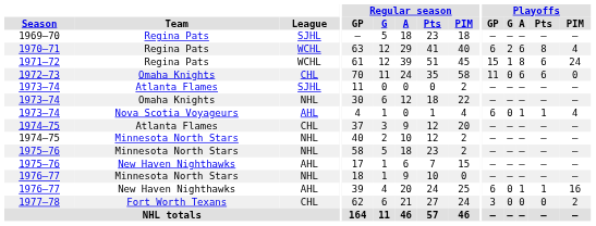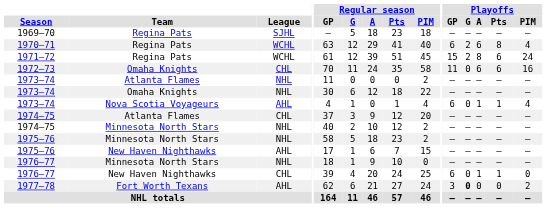 <table border="0" cellpadding="1" cellspacing="0" style="text-align:center; width:60em">
 <tr bgcolor="#e0e0e0">
 <th colspan="3" bgcolor="#ffffff"></th>
 <th rowspan="100" bgcolor="#ffffff"></th>
 <th colspan="5"><a href='#'>Regular season</a></th>
 <th rowspan="100" bgcolor="#ffffff"></th>
 <th colspan="5"><a href='#'>Playoffs</a></th>
 </tr>
 <tr bgcolor="#e0e0e0">
 <th><a href='#'>Season</a></th>
 <th>Team</th>
 <th>League</th>
 <th>GP</th>
 <th><a href='#'>G</a></th>
 <th><a href='#'>A</a></th>
 <th><a href='#'>Pts</a></th>
 <th><a href='#'>PIM</a></th>
 <th>GP</th>
 <th>G</th>
 <th>A</th>
 <th>Pts</th>
 <th>PIM</th>
 </tr>
 <tr>
 <td>1969–70</td>
 <td><a href='#'>Regina Pats</a></td>
 <td><a href='#'>SJHL</a></td>
 <td>—</td>
 <td>5</td>
 <td>18</td>
 <td>23</td>
 <td>18</td>
 <td>—</td>
 <td>—</td>
 <td>—</td>
 <td>—</td>
 <td>—</td>
 </tr>
 <tr bgcolor="#f0f0f0">
 <td><a href='#'>1970–71</a></td>
 <td>Regina Pats</td>
 <td><a href='#'>WCHL</a></td>
 <td>63</td>
 <td>12</td>
 <td>29</td>
 <td>41</td>
 <td>40</td>
 <td>6</td>
 <td>2</td>
 <td>6</td>
 <td>8</td>
 <td>4</td>
 </tr>
 <tr>
 <td><a href='#'>1971–72</a></td>
 <td>Regina Pats</td>
 <td>WCHL</td>
 <td>61</td>
 <td>12</td>
 <td>39</td>
 <td>51</td>
 <td>45</td>
 <td>15</td>
-<td>1</td>
+<td>2</td>
 <td>8</td>
 <td>6</td>
 <td>24</td>
 </tr>
 <tr bgcolor="#f0f0f0">
 <td><a href='#'>1972–73</a></td>
 <td><a href='#'>Omaha Knights</a></td>
 <td><a href='#'>CHL</a></td>
 <td>70</td>
 <td>11</td>
 <td>24</td>
 <td>35</td>
 <td>58</td>
 <td>11</td>
 <td>0</td>
 <td>6</td>
 <td>6</td>
-<td>0</td>
+<td>16</td>
 </tr>
 <tr>
 <td><a href='#'>1973–74</a></td>
 <td><a href='#'>Atlanta Flames</a></td>
-<td><a href='#'>SJHL</a></td>
+<td><a href='#'>NHL</a></td>
 <td>11</td>
 <td>0</td>
 <td>0</td>
 <td>0</td>
 <td>2</td>
 <td>—</td>
 <td>—</td>
 <td>—</td>
 <td>—</td>
 <td>—</td>
 </tr>
 <tr bgcolor="#f0f0f0">
 <td><a href='#'>1973–74</a></td>
 <td>Omaha Knights</td>
 <td>NHL</td>
 <td>30</td>
 <td>6</td>
 <td>12</td>
 <td>18</td>
 <td>22</td>
 <td>—</td>
 <td>—</td>
 <td>—</td>
 <td>—</td>
 <td>—</td>
 </tr>
 <tr>
 <td><a href='#'>1973–74</a></td>
 <td><a href='#'>Nova Scotia Voyageurs</a></td>
 <td><a href='#'>AHL</a></td>
 <td>4</td>
 <td>1</td>
 <td>0</td>
 <td>1</td>
 <td>4</td>
 <td>6</td>
 <td>0</td>
 <td>1</td>
 <td>1</td>
 <td>4</td>
 </tr>
 <tr bgcolor="#f0f0f0">
 <td><a href='#'>1974–75</a></td>
 <td>Atlanta Flames</td>
 <td>CHL</td>
 <td>37</td>
 <td>3</td>
 <td>9</td>
 <td>12</td>
 <td>20</td>
 <td>—</td>
 <td>—</td>
 <td>—</td>
 <td>—</td>
 <td>—</td>
 </tr>
 <tr>
 <td>1974–75</td>
 <td><a href='#'>Minnesota North Stars</a></td>
 <td>NHL</td>
 <td>40</td>
 <td>2</td>
 <td>10</td>
 <td>12</td>
 <td>2</td>
 <td>—</td>
 <td>—</td>
 <td>—</td>
 <td>—</td>
 <td>—</td>
 </tr>
 <tr bgcolor="#f0f0f0">
 <td><a href='#'>1975–76</a></td>
 <td>Minnesota North Stars</td>
 <td>NHL</td>
 <td>58</td>
 <td>5</td>
 <td>18</td>
 <td>23</td>
 <td>2</td>
 <td>—</td>
 <td>—</td>
 <td>—</td>
 <td>—</td>
 <td>—</td>
 </tr>
 <tr>
 <td><a href='#'>1975–76</a></td>
 <td><a href='#'>New Haven Nighthawks</a></td>
 <td>AHL</td>
 <td>17</td>
 <td>1</td>
 <td>6</td>
 <td>7</td>
 <td>15</td>
 <td>—</td>
 <td>—</td>
 <td>—</td>
 <td>—</td>
 <td>—</td>
 </tr>
 <tr bgcolor="#f0f0f0">
 <td><a href='#'>1976–77</a></td>
 <td>Minnesota North Stars</td>
 <td>NHL</td>
 <td>18</td>
 <td>1</td>
 <td>9</td>
 <td>10</td>
 <td>0</td>
 <td>—</td>
 <td>—</td>
 <td>—</td>
 <td>—</td>
 <td>—</td>
 </tr>
 <tr>
 <td><a href='#'>1976–77</a></td>
 <td>New Haven Nighthawks</td>
-<td>AHL</td>
+<td>CHL</td>
 <td>39</td>
 <td>4</td>
 <td>20</td>
 <td>24</td>
 <td>25</td>
 <td>6</td>
 <td>0</td>
 <td>1</td>
 <td>1</td>
-<td>16</td>
+<td>0</td>
 </tr>
 <tr bgcolor="#f0f0f0">
 <td><a href='#'>1977–78</a></td>
 <td><a href='#'>Fort Worth Texans</a></td>
-<td>CHL</td>
+<td>AHL</td>
 <td>62</td>
 <td>6</td>
 <td>21</td>
 <td>27</td>
 <td>24</td>
 <td>3</td>
-<td>0</td>
+<td><strong>0</strong></td>
 <td>0</td>
 <td>0</td>
 <td>2</td>
 </tr>
 <tr bgcolor="#e0e0e0">
 <th colspan="3">NHL totals</th>
 <th>164</th>
 <th>11</th>
 <th>46</th>
 <th>57</th>
 <th>46</th>
 <th>—</th>
 <th>—</th>
 <th>—</th>
 <th>—</th>
 <th>—</th>
 </tr>
 </table>
